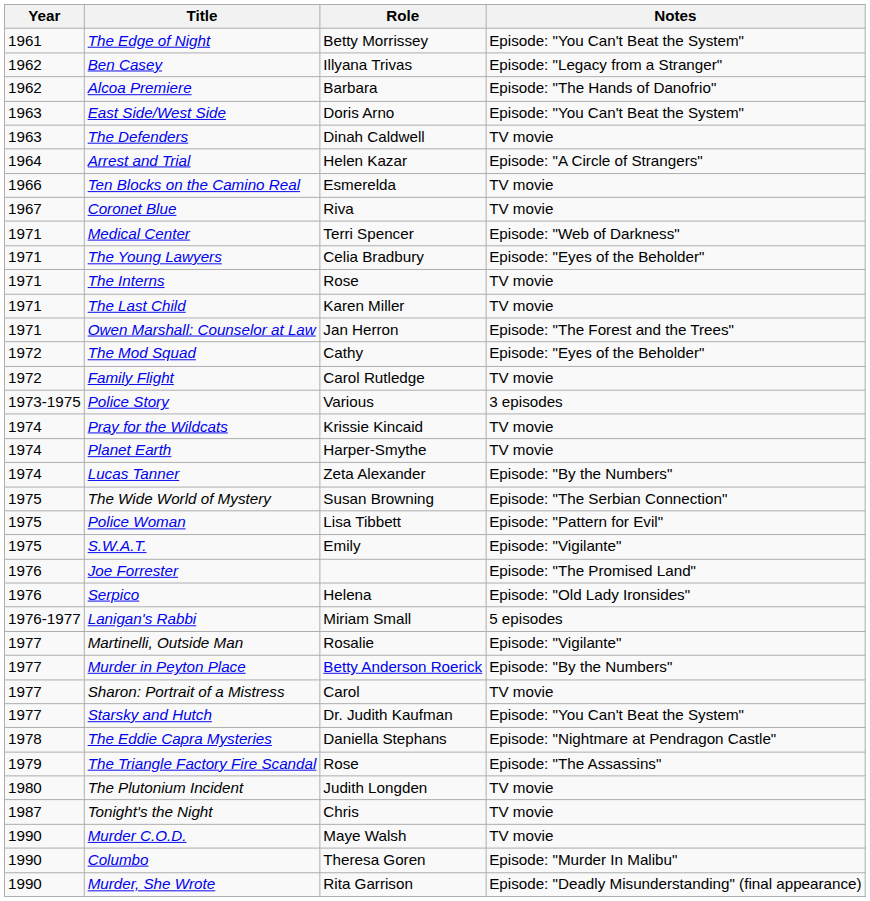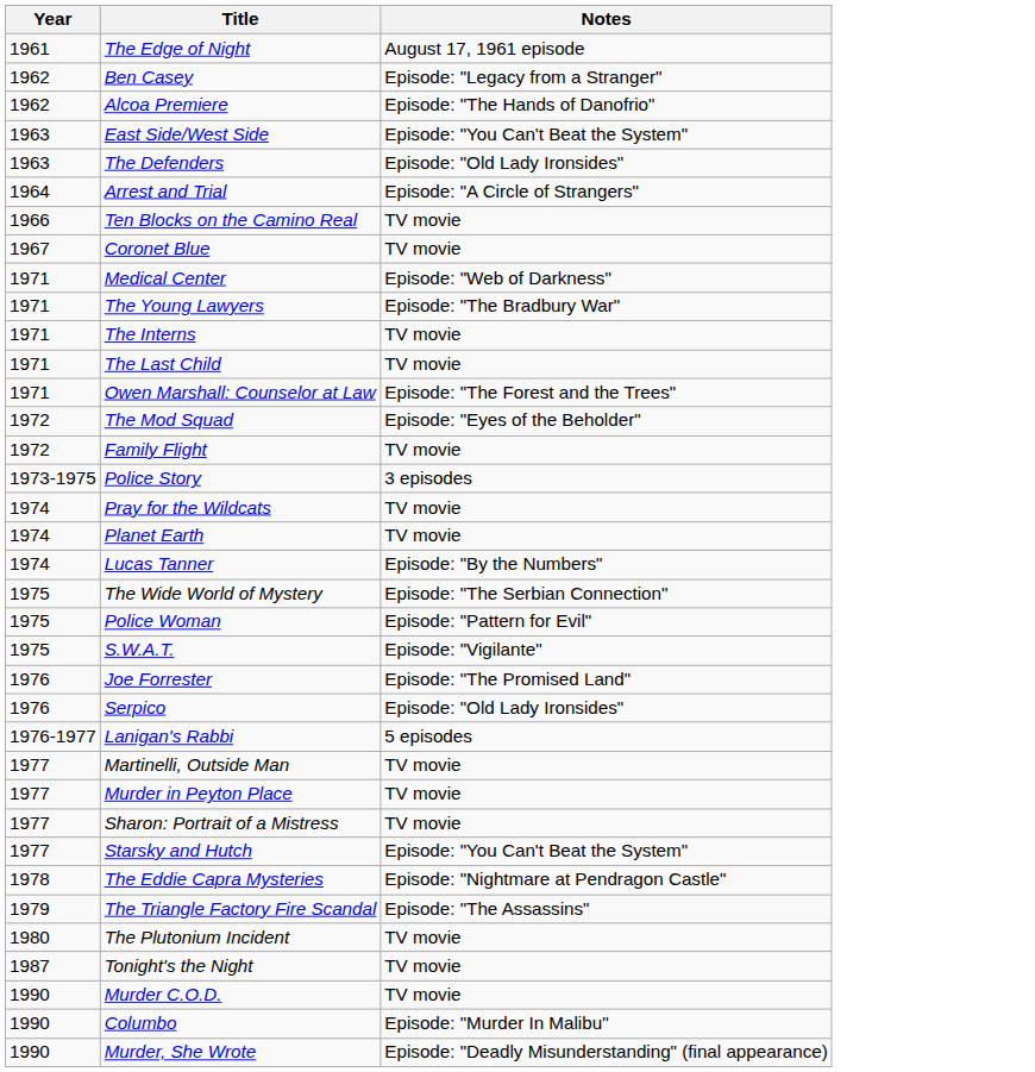 <table class="wikitable sortable">
 <tr>
 <th>Year</th>
 <th>Title</th>
-<th>Role</th>
 <th class="unsortable">Notes</th>
 </tr>
 <tr>
 <td>1961</td>
 <td><em><a href='#'>The Edge of Night</a></em></td>
-<td>Betty Morrissey</td>
-<td>Episode: "You Can't Beat the System"</td>
+<td>August 17, 1961 episode</td>
 </tr>
 <tr>
 <td>1962</td>
 <td><em><a href='#'>Ben Casey</a></em></td>
-<td>Illyana Trivas</td>
 <td>Episode: "Legacy from a Stranger"</td>
 </tr>
 <tr>
 <td>1962</td>
 <td><em><a href='#'>Alcoa Premiere</a></em></td>
-<td>Barbara</td>
 <td>Episode: "The Hands of Danofrio"</td>
 </tr>
 <tr>
 <td>1963</td>
 <td><em><a href='#'>East Side/West Side</a></em></td>
-<td>Doris Arno</td>
 <td>Episode: "You Can't Beat the System"</td>
 </tr>
 <tr>
 <td>1963</td>
 <td><em><a href='#'>The Defenders</a></em></td>
-<td>Dinah Caldwell</td>
-<td>TV movie</td>
+<td>Episode: "Old Lady Ironsides"</td>
 </tr>
 <tr>
 <td>1964</td>
 <td><em><a href='#'>Arrest and Trial</a></em></td>
-<td>Helen Kazar</td>
 <td>Episode: "A Circle of Strangers"</td>
 </tr>
 <tr>
 <td>1966</td>
 <td><em><a href='#'>Ten Blocks on the Camino Real</a></em></td>
-<td>Esmerelda</td>
 <td>TV movie</td>
 </tr>
 <tr>
 <td>1967</td>
 <td><em><a href='#'>Coronet Blue</a></em></td>
-<td>Riva</td>
 <td>TV movie</td>
 </tr>
 <tr>
 <td>1971</td>
 <td><em><a href='#'>Medical Center</a></em></td>
-<td>Terri Spencer</td>
 <td>Episode: "Web of Darkness"</td>
 </tr>
 <tr>
 <td>1971</td>
 <td><em><a href='#'>The Young Lawyers</a></em></td>
-<td>Celia Bradbury</td>
-<td>Episode: "Eyes of the Beholder"</td>
+<td>Episode: "The Bradbury War"</td>
 </tr>
 <tr>
 <td>1971</td>
 <td><em><a href='#'>The Interns</a></em></td>
-<td>Rose</td>
 <td>TV movie</td>
 </tr>
 <tr>
 <td>1971</td>
 <td><em><a href='#'>The Last Child</a></em></td>
-<td>Karen Miller</td>
 <td>TV movie</td>
 </tr>
 <tr>
 <td>1971</td>
 <td><em><a href='#'>Owen Marshall: Counselor at Law</a></em></td>
-<td>Jan Herron</td>
 <td>Episode: "The Forest and the Trees"</td>
 </tr>
 <tr>
 <td>1972</td>
 <td><em><a href='#'>The Mod Squad</a></em></td>
-<td>Cathy</td>
 <td>Episode: "Eyes of the Beholder"</td>
 </tr>
 <tr>
 <td>1972</td>
 <td><em><a href='#'>Family Flight</a></em></td>
-<td>Carol Rutledge</td>
 <td>TV movie</td>
 </tr>
 <tr>
 <td>1973-1975</td>
 <td><em><a href='#'>Police Story</a></em></td>
-<td>Various</td>
 <td>3 episodes</td>
 </tr>
 <tr>
 <td>1974</td>
 <td><em><a href='#'>Pray for the Wildcats</a></em></td>
-<td>Krissie Kincaid</td>
 <td>TV movie</td>
 </tr>
 <tr>
 <td>1974</td>
 <td><em><a href='#'>Planet Earth</a></em></td>
-<td>Harper-Smythe</td>
 <td>TV movie</td>
 </tr>
 <tr>
 <td>1974</td>
 <td><em><a href='#'>Lucas Tanner</a></em></td>
-<td>Zeta Alexander</td>
 <td>Episode: "By the Numbers"</td>
 </tr>
 <tr>
 <td>1975</td>
 <td><em>The Wide World of Mystery</em></td>
-<td>Susan Browning</td>
 <td>Episode: "The Serbian Connection"</td>
 </tr>
 <tr>
 <td>1975</td>
 <td><em><a href='#'>Police Woman</a></em></td>
-<td>Lisa Tibbett</td>
 <td>Episode: "Pattern for Evil"</td>
 </tr>
 <tr>
 <td>1975</td>
 <td><em><a href='#'>S.W.A.T.</a></em></td>
-<td>Emily</td>
 <td>Episode: "Vigilante"</td>
 </tr>
 <tr>
 <td>1976</td>
 <td><em><a href='#'>Joe Forrester</a></em></td>
-<td></td>
 <td>Episode: "The Promised Land"</td>
 </tr>
 <tr>
 <td>1976</td>
 <td><em><a href='#'>Serpico</a></em></td>
-<td>Helena</td>
 <td>Episode: "Old Lady Ironsides"</td>
 </tr>
 <tr>
 <td>1976-1977</td>
 <td><em><a href='#'>Lanigan's Rabbi</a></em></td>
-<td>Miriam Small</td>
 <td>5 episodes</td>
 </tr>
 <tr>
 <td>1977</td>
 <td><em>Martinelli, Outside Man</em></td>
-<td>Rosalie</td>
-<td>Episode: "Vigilante"</td>
+<td>TV movie</td>
 </tr>
 <tr>
 <td>1977</td>
 <td><em><a href='#'>Murder in Peyton Place</a></em></td>
-<td><a href='#'>Betty Anderson Roerick</a></td>
-<td>Episode: "By the Numbers"</td>
+<td>TV movie</td>
 </tr>
 <tr>
 <td>1977</td>
 <td><em>Sharon: Portrait of a Mistress</em></td>
-<td>Carol</td>
 <td>TV movie</td>
 </tr>
 <tr>
 <td>1977</td>
 <td><em><a href='#'>Starsky and Hutch</a></em></td>
-<td>Dr. Judith Kaufman</td>
 <td>Episode: "You Can't Beat the System"</td>
 </tr>
 <tr>
 <td>1978</td>
 <td><em><a href='#'>The Eddie Capra Mysteries</a></em></td>
-<td>Daniella Stephans</td>
 <td>Episode: "Nightmare at Pendragon Castle"</td>
 </tr>
 <tr>
 <td>1979</td>
 <td><em><a href='#'>The Triangle Factory Fire Scandal</a></em></td>
-<td>Rose</td>
 <td>Episode: "The Assassins"</td>
 </tr>
 <tr>
 <td>1980</td>
 <td><em>The Plutonium Incident</em></td>
-<td>Judith Longden</td>
 <td>TV movie</td>
 </tr>
 <tr>
 <td>1987</td>
 <td><em>Tonight's the Night</em></td>
-<td>Chris</td>
 <td>TV movie</td>
 </tr>
 <tr>
 <td>1990</td>
 <td><em><a href='#'>Murder C.O.D.</a></em></td>
-<td>Maye Walsh</td>
 <td>TV movie</td>
 </tr>
 <tr>
 <td>1990</td>
 <td><em><a href='#'>Columbo</a></em></td>
-<td>Theresa Goren</td>
 <td>Episode: "Murder In Malibu"</td>
 </tr>
 <tr>
 <td>1990</td>
 <td><em><a href='#'>Murder, She Wrote</a></em></td>
-<td>Rita Garrison</td>
 <td>Episode: "Deadly Misunderstanding" (final appearance)</td>
 </tr>
 </table>
